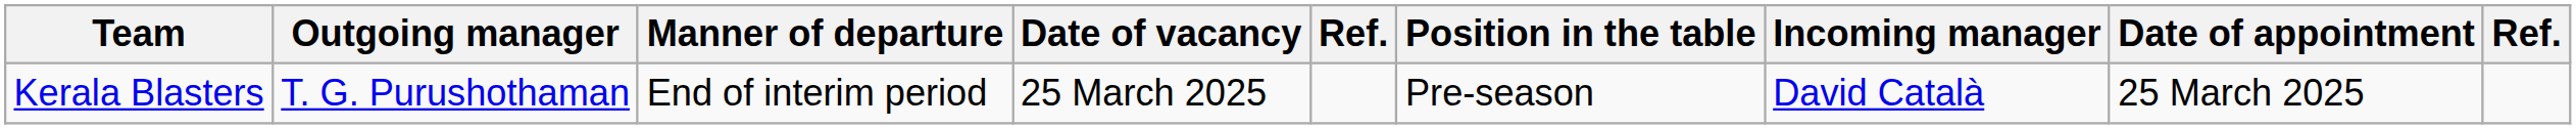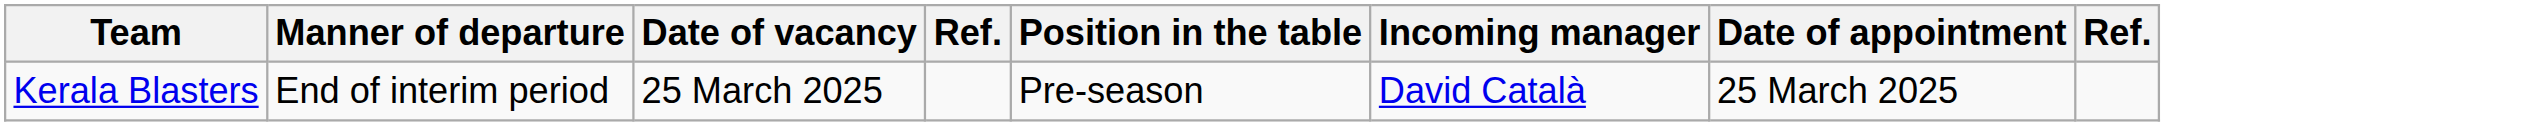 <table class="wikitable">
 <tr>
 <th>Team</th>
-<th>Outgoing manager</th>
 <th>Manner of departure</th>
 <th>Date of vacancy</th>
 <th>Ref.</th>
 <th>Position in the table</th>
 <th>Incoming manager</th>
 <th>Date of appointment</th>
 <th>Ref.</th>
 </tr>
 <tr>
 <td><a href='#'>Kerala Blasters</a></td>
-<td> <a href='#'>T. G. Purushothaman</a></td>
 <td>End of interim period</td>
 <td>25 March 2025</td>
 <td></td>
 <td>Pre-season</td>
 <td> <a href='#'>David Català</a></td>
 <td>25 March 2025</td>
 <td></td>
 </tr>
 </table>
